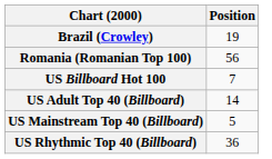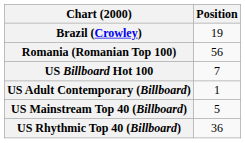 <table class="wikitable sortable plainrowheaders" style="text-align:center">
 <tr>
 <th>Chart (2000)</th>
 <th>Position</th>
 </tr>
 <tr>
 <th scope="row">Brazil (<a href='#'>Crowley</a>)</th>
 <td>19</td>
 </tr>
 <tr>
 <th scope="row">Romania (Romanian Top 100)</th>
 <td>56</td>
 </tr>
 <tr>
 <th scope="row">US <em>Billboard</em> Hot 100</th>
 <td>7</td>
 </tr>
 <tr>
-<th scope="row">US Adult Top 40 (<em>Billboard</em>)</th>
-<td>14</td>
+<th scope="row">US Adult Contemporary (<em>Billboard</em>)</th>
+<td>1</td>
 </tr>
 <tr>
 <th scope="row">US Mainstream Top 40 (<em>Billboard</em>)</th>
 <td>5</td>
 </tr>
 <tr>
 <th scope="row">US Rhythmic Top 40 (<em>Billboard</em>)</th>
 <td>36</td>
 </tr>
 </table>
